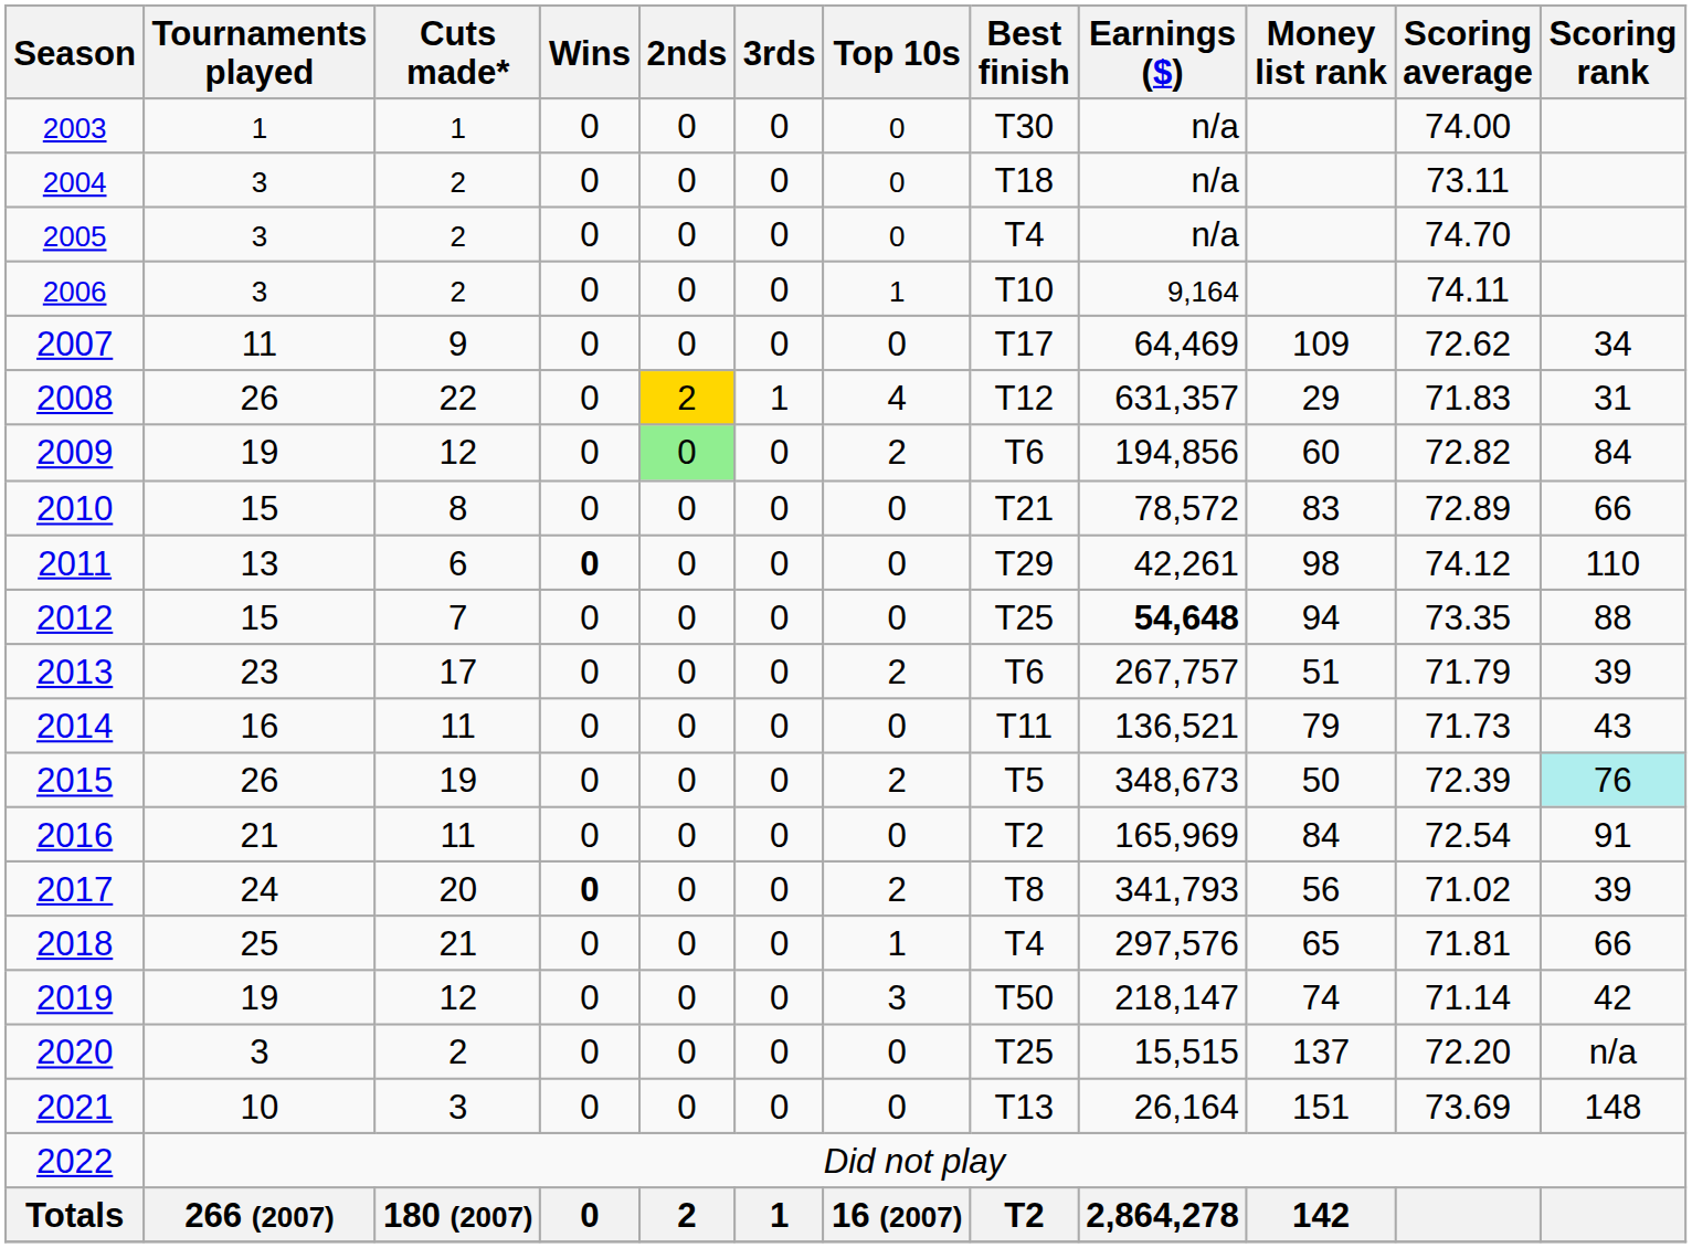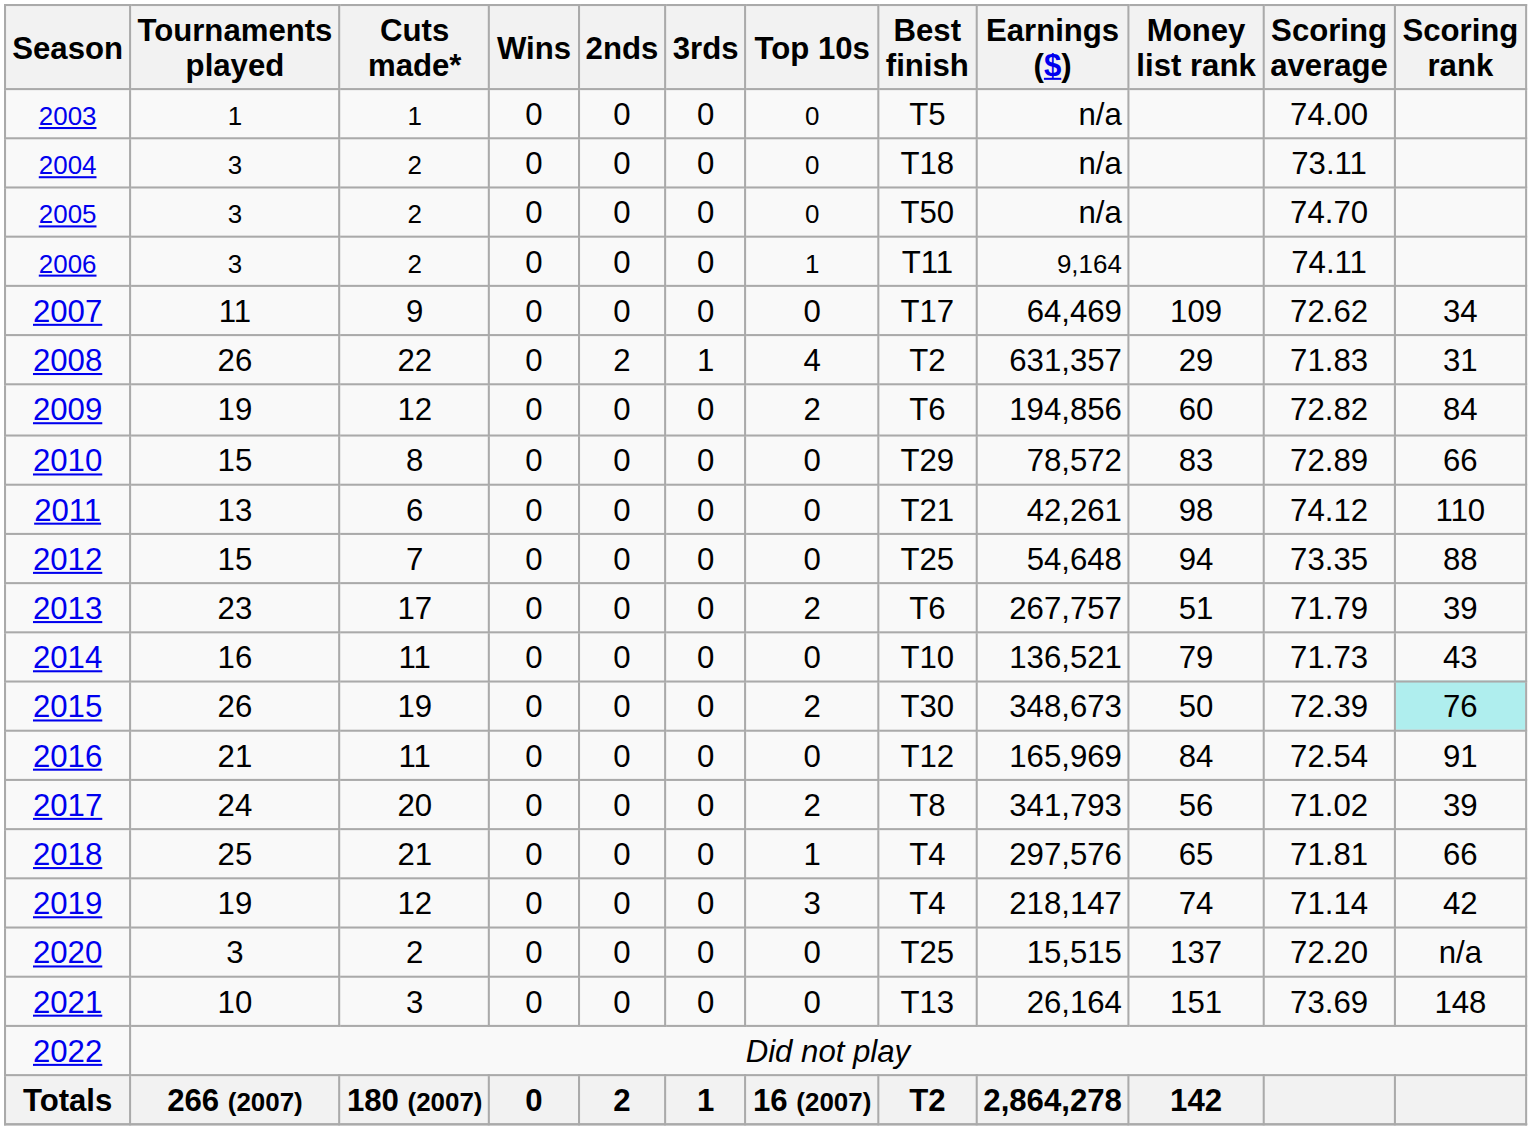 <table class="wikitable" style="text-align:center; font-size: 95%;">
 <tr>
 <th>Season</th>
 <th>Tournaments<br>played</th>
 <th>Cuts<br>made*</th>
 <th>Wins</th>
 <th>2nds</th>
 <th>3rds</th>
 <th>Top 10s</th>
 <th>Best<br>finish</th>
 <th>Earnings<br>(<a href='#'>$</a>)</th>
 <th>Money<br>list rank</th>
 <th>Scoring<br>average</th>
 <th>Scoring<br>rank</th>
 </tr>
 <tr>
 <td><small><a href='#'>2003</a></small></td>
 <td><small>1</small></td>
 <td><small>1</small></td>
 <td>0</td>
 <td>0</td>
 <td>0</td>
 <td><small>0</small></td>
-<td>T30</td>
+<td>T5</td>
 <td align="right">n/a</td>
 <td></td>
 <td>74.00</td>
 <td></td>
 </tr>
 <tr>
 <td><small><a href='#'>2004</a></small></td>
 <td><small>3</small></td>
 <td><small>2</small></td>
 <td>0</td>
 <td>0</td>
 <td>0</td>
 <td><small>0</small></td>
 <td>T18</td>
 <td align="right">n/a</td>
 <td></td>
 <td>73.11</td>
 <td></td>
 </tr>
 <tr>
 <td><small><a href='#'>2005</a></small></td>
 <td><small>3</small></td>
 <td><small>2</small></td>
 <td>0</td>
 <td>0</td>
 <td>0</td>
 <td><small>0</small></td>
-<td>T4</td>
+<td>T50</td>
 <td align="right">n/a</td>
 <td></td>
 <td>74.70</td>
 <td></td>
 </tr>
 <tr>
 <td><small><a href='#'>2006</a></small></td>
 <td><small>3</small></td>
 <td><small>2</small></td>
 <td>0</td>
 <td>0</td>
 <td>0</td>
 <td><small>1</small></td>
-<td>T10</td>
+<td>T11</td>
 <td align="right"><small>9,164</small></td>
 <td></td>
 <td>74.11</td>
 <td></td>
 </tr>
 <tr>
 <td><a href='#'>2007</a></td>
 <td>11</td>
 <td>9</td>
 <td>0</td>
 <td>0</td>
 <td>0</td>
 <td>0</td>
 <td>T17</td>
 <td align="right">64,469</td>
 <td>109</td>
 <td>72.62</td>
 <td>34</td>
 </tr>
 <tr>
 <td><a href='#'>2008</a></td>
 <td>26</td>
 <td>22</td>
 <td>0</td>
-<td style="background: gold;">2</td>
+<td>2</td>
 <td>1</td>
 <td>4</td>
-<td>T12</td>
+<td>T2</td>
 <td align="right">631,357</td>
 <td>29</td>
 <td>71.83</td>
 <td>31</td>
 </tr>
 <tr>
 <td><a href='#'>2009</a></td>
 <td>19</td>
 <td>12</td>
 <td>0</td>
-<td style="background: lightgreen;">0</td>
+<td>0</td>
 <td>0</td>
 <td>2</td>
 <td>T6</td>
 <td align="right">194,856</td>
 <td>60</td>
 <td>72.82</td>
 <td>84</td>
 </tr>
 <tr>
 <td><a href='#'>2010</a></td>
 <td>15</td>
 <td>8</td>
 <td>0</td>
 <td>0</td>
 <td>0</td>
 <td>0</td>
-<td>T21</td>
+<td>T29</td>
 <td align="right">78,572</td>
 <td>83</td>
 <td>72.89</td>
 <td>66</td>
 </tr>
 <tr>
 <td><a href='#'>2011</a></td>
 <td>13</td>
 <td>6</td>
-<td><strong>0</strong></td>
 <td>0</td>
 <td>0</td>
 <td>0</td>
-<td>T29</td>
+<td>0</td>
+<td>T21</td>
 <td align="right">42,261</td>
 <td>98</td>
 <td>74.12</td>
 <td>110</td>
 </tr>
 <tr>
 <td><a href='#'>2012</a></td>
 <td>15</td>
 <td>7</td>
 <td>0</td>
 <td>0</td>
 <td>0</td>
 <td>0</td>
 <td>T25</td>
-<td align="right"><strong>54,648</strong></td>
+<td align="right">54,648</td>
 <td>94</td>
 <td>73.35</td>
 <td>88</td>
 </tr>
 <tr>
 <td><a href='#'>2013</a></td>
 <td>23</td>
 <td>17</td>
 <td>0</td>
 <td>0</td>
 <td>0</td>
 <td>2</td>
 <td>T6</td>
 <td align="right">267,757</td>
 <td>51</td>
 <td>71.79</td>
 <td>39</td>
 </tr>
 <tr>
 <td><a href='#'>2014</a></td>
 <td>16</td>
 <td>11</td>
 <td>0</td>
 <td>0</td>
 <td>0</td>
 <td>0</td>
-<td>T11</td>
+<td>T10</td>
 <td align="right">136,521</td>
 <td>79</td>
 <td>71.73</td>
 <td>43</td>
 </tr>
 <tr>
 <td><a href='#'>2015</a></td>
 <td>26</td>
 <td>19</td>
 <td>0</td>
 <td>0</td>
 <td>0</td>
 <td>2</td>
-<td>T5</td>
+<td>T30</td>
 <td align="right">348,673</td>
 <td>50</td>
 <td>72.39</td>
 <td style="background: paleturquoise;">76</td>
 </tr>
 <tr>
 <td><a href='#'>2016</a></td>
 <td>21</td>
 <td>11</td>
 <td>0</td>
 <td>0</td>
 <td>0</td>
 <td>0</td>
-<td>T2</td>
+<td>T12</td>
 <td align=right>165,969</td>
 <td>84</td>
 <td>72.54</td>
 <td>91</td>
 </tr>
 <tr>
 <td><a href='#'>2017</a></td>
 <td>24</td>
 <td>20</td>
-<td><strong>0</strong></td>
+<td>0</td>
 <td>0</td>
 <td>0</td>
 <td>2</td>
 <td>T8</td>
 <td align=right>341,793</td>
 <td>56</td>
 <td>71.02</td>
 <td>39</td>
 </tr>
 <tr>
 <td><a href='#'>2018</a></td>
 <td>25</td>
 <td>21</td>
 <td>0</td>
 <td>0</td>
 <td>0</td>
 <td>1</td>
 <td>T4</td>
 <td align=right>297,576</td>
 <td>65</td>
 <td>71.81</td>
 <td>66</td>
 </tr>
 <tr>
 <td><a href='#'>2019</a></td>
 <td>19</td>
 <td>12</td>
 <td>0</td>
 <td>0</td>
 <td>0</td>
 <td>3</td>
-<td>T50</td>
+<td>T4</td>
 <td align=right>218,147</td>
 <td>74</td>
 <td>71.14</td>
 <td>42</td>
 </tr>
 <tr>
 <td><a href='#'>2020</a></td>
 <td>3</td>
 <td>2</td>
 <td>0</td>
 <td>0</td>
 <td>0</td>
 <td>0</td>
 <td>T25</td>
 <td align=right>15,515</td>
 <td>137</td>
 <td>72.20</td>
 <td>n/a</td>
 </tr>
 <tr>
 <td><a href='#'>2021</a></td>
 <td>10</td>
 <td>3</td>
 <td>0</td>
 <td>0</td>
 <td>0</td>
 <td>0</td>
 <td>T13</td>
 <td align=right>26,164</td>
 <td>151</td>
 <td>73.69</td>
 <td>148</td>
 </tr>
 <tr>
 <td><a href='#'>2022</a></td>
 <td colspan=11><em>Did not play</em></td>
 </tr>
 <tr>
 <th>Totals</th>
 <th>266 <small>(2007)</small>  </th>
 <th>180 <small>(2007)</small> </th>
 <th>0  </th>
 <th>2 </th>
 <th>1  </th>
 <th>16 <small>(2007)</small>  </th>
 <th>T2  </th>
 <th align=right>2,864,278</th>
 <th>142 </th>
 <th></th>
 <th></th>
 </tr>
 <tr>
 </tr>
 </table>
